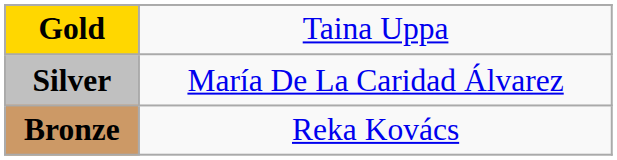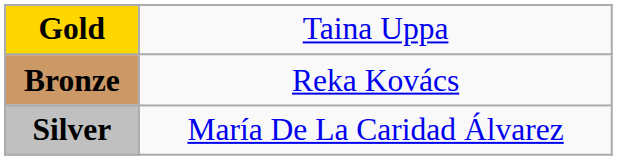 <table class="wikitable" style="text-align:center; " width="35%">
 <tr>
 <td bgcolor="gold"><strong>Gold</strong></td>
 <td><a href='#'>Taina Uppa</a><br>  <small><em></em></small></td>
 </tr>
 <tr>
+<td bgcolor="CC9966"><strong>Bronze</strong></td>
+<td><a href='#'>Reka Kovács</a><br>  <small><em></em></small></td>
+</tr>
+<tr>
 <td bgcolor="silver"><strong>Silver</strong></td>
 <td><a href='#'>María De La Caridad Álvarez</a><br>  <small><em></em></small></td>
 </tr>
-<tr>
-<td bgcolor="CC9966"><strong>Bronze</strong></td>
-<td><a href='#'>Reka Kovács</a><br>  <small><em></em></small></td>
-</tr>
 </table>
